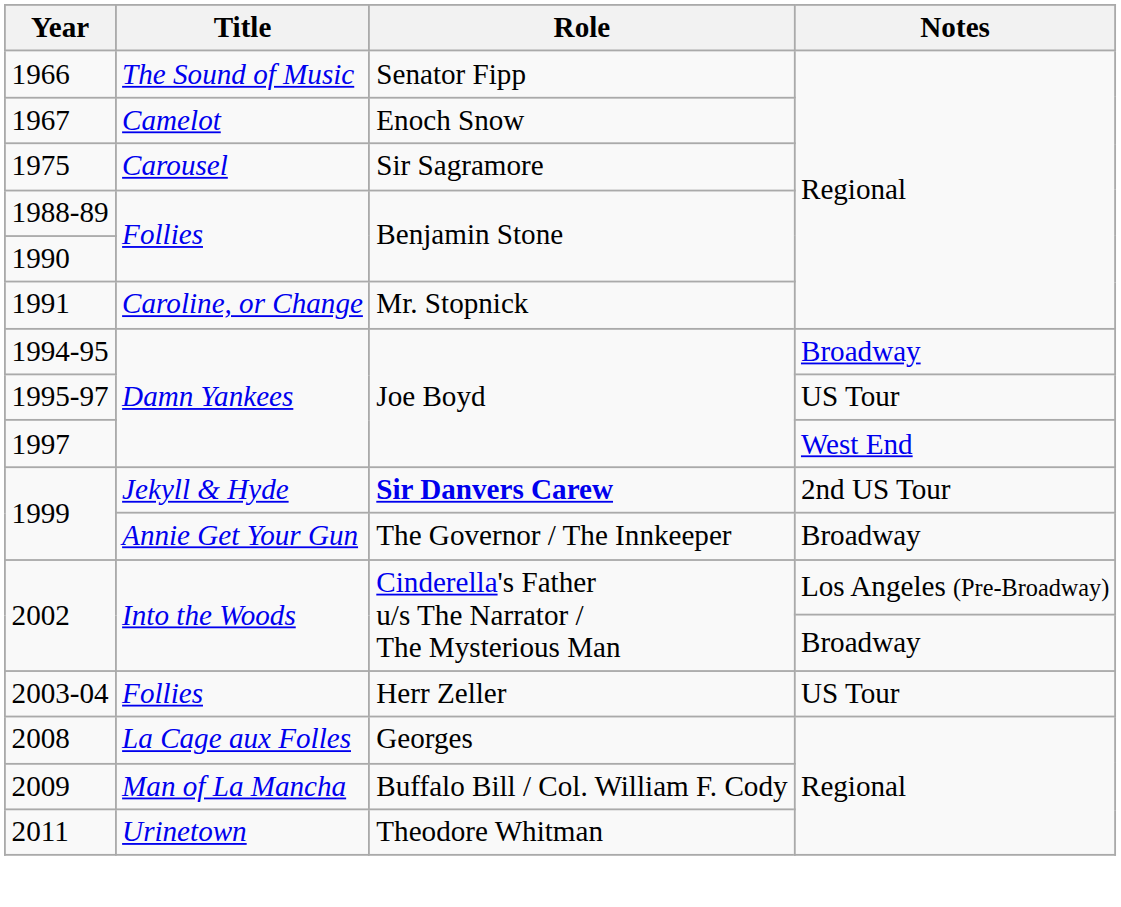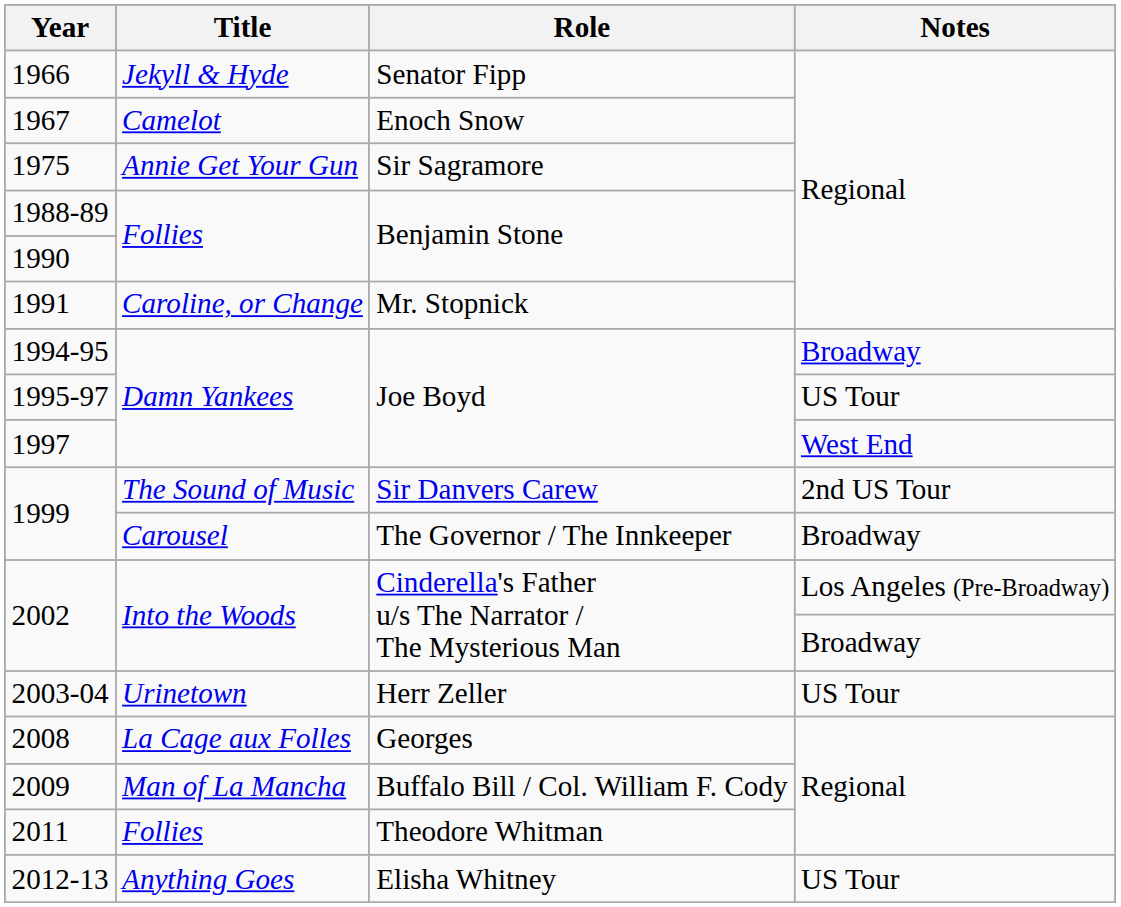 <table class="wikitable">
 <tr>
 <th>Year</th>
 <th>Title</th>
 <th>Role</th>
 <th>Notes</th>
 </tr>
 <tr>
 <td>1966</td>
-<td><em><a href='#'>The Sound of Music</a></em></td>
+<td><em><a href='#'>Jekyll & Hyde</a></em></td>
 <td>Senator Fipp</td>
 <td rowspan=6>Regional</td>
 </tr>
 <tr>
 <td>1967</td>
 <td><em><a href='#'>Camelot</a></em></td>
 <td>Enoch Snow</td>
 </tr>
 <tr>
 <td>1975</td>
-<td><em><a href='#'>Carousel</a></em></td>
+<td><em><a href='#'>Annie Get Your Gun</a></em></td>
 <td>Sir Sagramore</td>
 </tr>
 <tr>
 <td>1988-89</td>
 <td rowspan=2><em><a href='#'>Follies</a></em></td>
 <td rowspan=2>Benjamin Stone</td>
 </tr>
 <tr>
 <td>1990</td>
 </tr>
 <tr>
 <td>1991</td>
 <td><em><a href='#'>Caroline, or Change</a></em></td>
 <td>Mr. Stopnick</td>
 </tr>
 <tr>
 <td>1994-95</td>
 <td rowspan=3><em><a href='#'>Damn Yankees</a></em></td>
 <td rowspan=3>Joe Boyd</td>
 <td><a href='#'>Broadway</a></td>
 </tr>
 <tr>
 <td>1995-97</td>
 <td>US Tour</td>
 </tr>
 <tr>
 <td>1997</td>
 <td><a href='#'>West End</a></td>
 </tr>
 <tr>
 <td rowspan=2>1999</td>
-<td><em><a href='#'>Jekyll & Hyde</a></em></td>
-<td><strong><a href='#'>Sir Danvers Carew</a></strong></td>
+<td><em><a href='#'>The Sound of Music</a></em></td>
+<td><a href='#'>Sir Danvers Carew</a></td>
 <td>2nd US Tour</td>
 </tr>
 <tr>
-<td><em><a href='#'>Annie Get Your Gun</a></em></td>
+<td><em><a href='#'>Carousel</a></em></td>
 <td>The Governor / The Innkeeper</td>
 <td>Broadway</td>
 </tr>
 <tr>
 <td rowspan=2>2002</td>
 <td rowspan=2><em><a href='#'>Into the Woods</a></em></td>
 <td rowspan=2><a href='#'>Cinderella</a>'s Father<br>u/s The Narrator / <br>The Mysterious Man</td>
 <td>Los Angeles <small>(Pre-Broadway)</small></td>
 </tr>
 <tr>
 <td>Broadway</td>
 </tr>
 <tr>
 <td>2003-04</td>
-<td><em><a href='#'>Follies</a></em></td>
+<td><em><a href='#'>Urinetown</a></em></td>
 <td>Herr Zeller</td>
 <td>US Tour</td>
 </tr>
 <tr>
 <td>2008</td>
 <td><em><a href='#'>La Cage aux Folles</a></em></td>
 <td>Georges</td>
 <td rowspan=3>Regional</td>
 </tr>
 <tr>
 <td>2009</td>
 <td><em><a href='#'>Man of La Mancha</a></em></td>
 <td>Buffalo Bill / Col. William F. Cody</td>
 </tr>
 <tr>
 <td>2011</td>
-<td><em><a href='#'>Urinetown</a></em></td>
+<td><em><a href='#'>Follies</a></em></td>
 <td>Theodore Whitman</td>
 </tr>
+<tr>
+<td>2012-13</td>
+<td><em><a href='#'>Anything Goes</a></em></td>
+<td>Elisha Whitney</td>
+<td>US Tour</td>
+</tr>
 </table>
